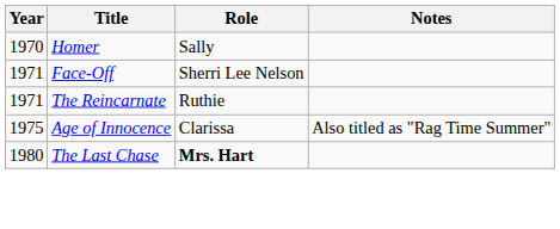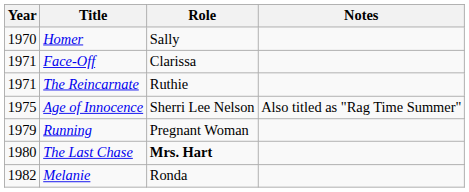 <table class="wikitable sortable">
 <tr>
 <th>Year</th>
 <th>Title</th>
 <th>Role</th>
 <th class="unsortable">Notes</th>
 </tr>
 <tr>
 <td>1970</td>
 <td><em><a href='#'>Homer</a></em></td>
 <td>Sally</td>
 <td></td>
 </tr>
 <tr>
 <td>1971</td>
 <td><em><a href='#'>Face-Off</a></em></td>
-<td>Sherri Lee Nelson</td>
+<td>Clarissa</td>
 <td></td>
 </tr>
 <tr>
 <td>1971</td>
 <td data-sort-value="Reincarnate, The"><em><a href='#'>The Reincarnate</a></em></td>
 <td>Ruthie</td>
 </tr>
 <tr>
 <td>1975</td>
 <td><em><a href='#'>Age of Innocence</a></em></td>
-<td>Clarissa</td>
+<td>Sherri Lee Nelson</td>
 <td>Also titled as "Rag Time Summer"</td>
+</tr>
+<tr>
+<td>1979</td>
+<td><em><a href='#'>Running</a></em></td>
+<td>Pregnant Woman</td>
+<td></td>
 </tr>
 <tr>
 <td>1980</td>
 <td data-sort-value="Last Chase, The"><em><a href='#'>The Last Chase</a></em></td>
 <td><strong>Mrs. Hart</strong></td>
 <td></td>
 </tr>
+<tr>
+<td>1982</td>
+<td><em><a href='#'>Melanie</a></em></td>
+<td>Ronda</td>
+<td></td>
+</tr>
 </table>
